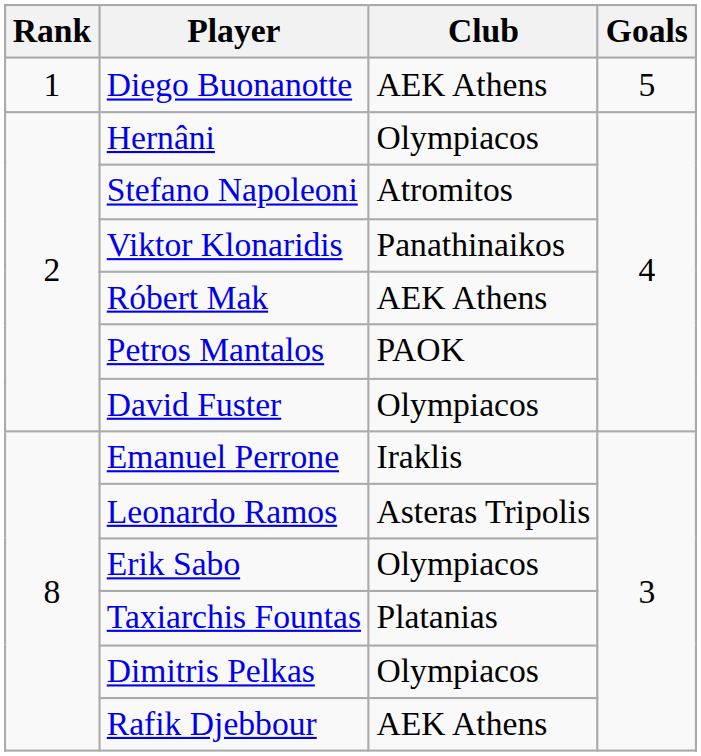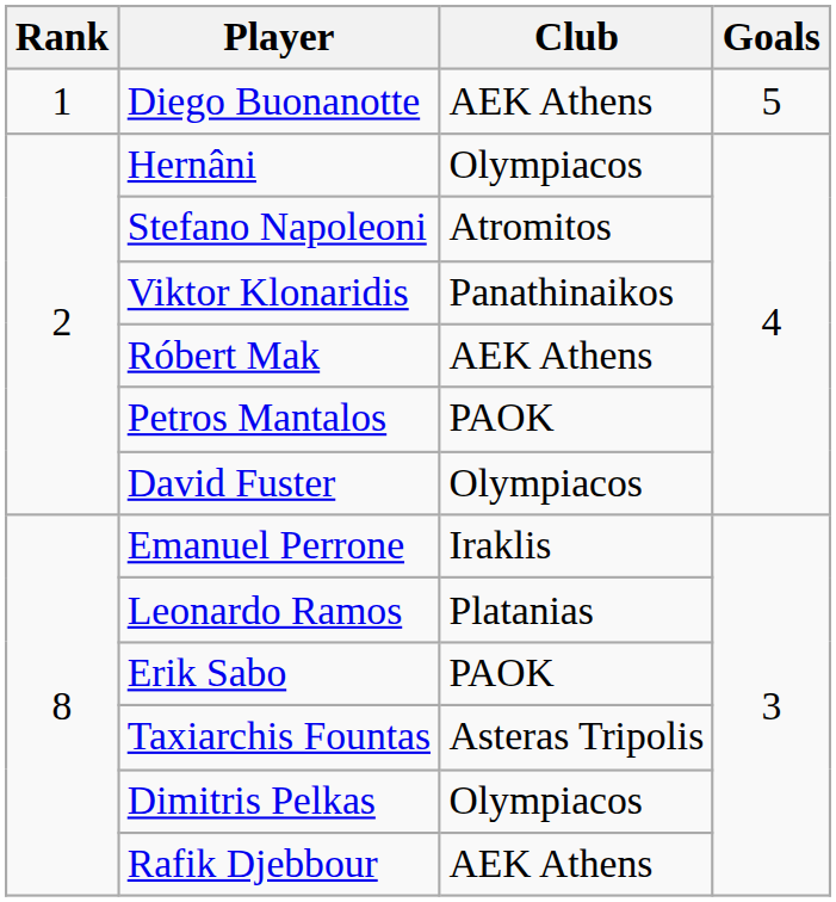 <table class="wikitable sortable" style="text-align:center">
 <tr>
 <th>Rank</th>
 <th>Player</th>
 <th>Club</th>
 <th>Goals</th>
 </tr>
 <tr>
 <td>1</td>
 <td align="left"> <a href='#'>Diego Buonanotte</a></td>
 <td align="left">AEK Athens</td>
 <td>5</td>
 </tr>
 <tr>
 <td rowspan=6>2</td>
 <td align="left"> <a href='#'>Hernâni</a></td>
 <td align="left">Olympiacos</td>
 <td rowspan=6>4</td>
 </tr>
 <tr>
 <td align="left"> <a href='#'>Stefano Napoleoni</a></td>
 <td align="left">Atromitos</td>
 </tr>
 <tr>
 <td align="left"> <a href='#'>Viktor Klonaridis</a></td>
 <td align="left">Panathinaikos</td>
 </tr>
 <tr>
 <td align="left"> <a href='#'>Róbert Mak</a></td>
 <td align="left">AEK Athens</td>
 </tr>
 <tr>
 <td align="left"> <a href='#'>Petros Mantalos</a></td>
 <td align="left">PAOK</td>
 </tr>
 <tr>
 <td align="left"> <a href='#'>David Fuster</a></td>
 <td align="left">Olympiacos</td>
 </tr>
 <tr>
 <td rowspan=6>8</td>
 <td align="left"> <a href='#'>Emanuel Perrone</a></td>
 <td align="left">Iraklis</td>
 <td rowspan=6>3</td>
 </tr>
 <tr>
 <td align="left"> <a href='#'>Leonardo Ramos</a></td>
-<td align="left">Asteras Tripolis</td>
+<td align="left">Platanias</td>
 </tr>
 <tr>
 <td align="left"> <a href='#'>Erik Sabo</a></td>
-<td align="left">Olympiacos</td>
+<td align="left">PAOK</td>
 </tr>
 <tr>
 <td align="left"> <a href='#'>Taxiarchis Fountas</a></td>
-<td align="left">Platanias</td>
+<td align="left">Asteras Tripolis</td>
 </tr>
 <tr>
 <td align="left"> <a href='#'>Dimitris Pelkas</a></td>
 <td align="left">Olympiacos</td>
 </tr>
 <tr>
 <td align="left"> <a href='#'>Rafik Djebbour</a></td>
 <td align="left">AEK Athens</td>
 </tr>
 </table>
